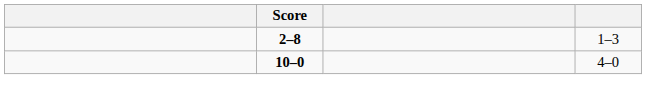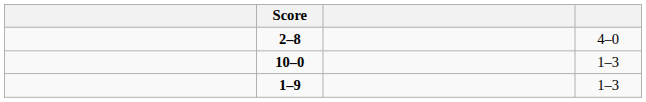 <table class="wikitable" style="text-align: center; ">
 <tr>
 <th align="right" width="270"></th>
 <th width="65">Score</th>
 <th align="left" width="270"></th>
 <th width="65"></th>
 </tr>
 <tr>
 <td align="left"></td>
 <td><strong>2–8</strong></td>
 <td align="left"><strong></strong></td>
-<td>1–3 <strong></strong></td>
+<td>4–0 <strong></strong></td>
 </tr>
 <tr>
 <td align="left"><strong></strong></td>
 <td><strong>10–0</strong></td>
 <td align="left"></td>
-<td>4–0 <strong></strong></td>
+<td>1–3 <strong></strong></td>
+</tr>
+<tr>
+<td align="left"></td>
+<td><strong>1–9</strong></td>
+<td style="text-align:left;"><strong></strong></td>
+<td>1–3 <strong></strong></td>
 </tr>
 </table>
